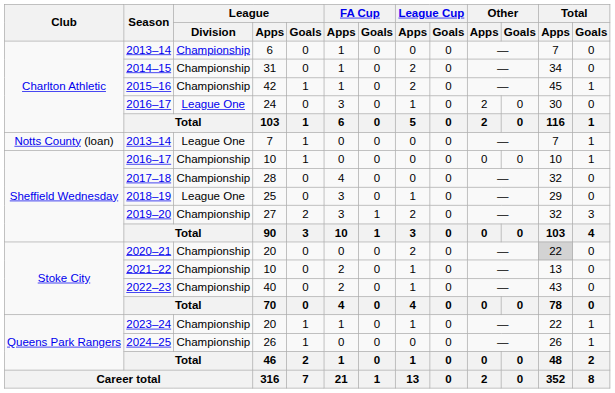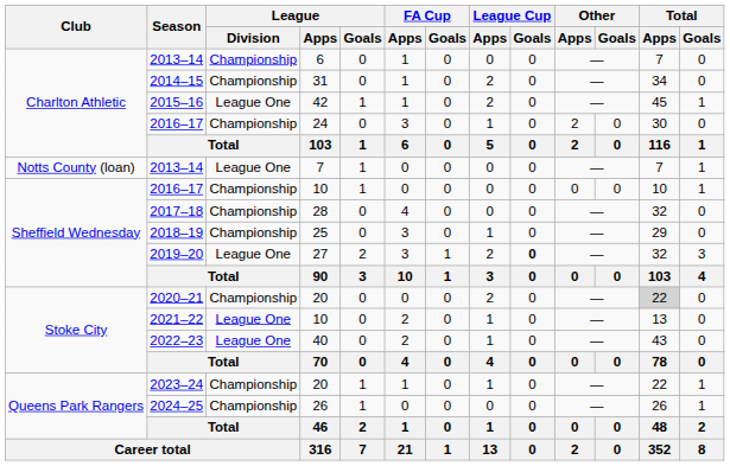 <table class=wikitable style="text-align: center;">
 <tr>
 <th rowspan=2>Club</th>
 <th rowspan=2>Season</th>
 <th colspan=3>League</th>
 <th colspan=2><a href='#'>FA Cup</a></th>
 <th colspan=2><a href='#'>League Cup</a></th>
 <th colspan=2>Other</th>
 <th colspan=2>Total</th>
 </tr>
 <tr>
 <th>Division</th>
 <th>Apps</th>
 <th>Goals</th>
 <th>Apps</th>
 <th>Goals</th>
 <th>Apps</th>
 <th>Goals</th>
 <th>Apps</th>
 <th>Goals</th>
 <th>Apps</th>
 <th>Goals</th>
 </tr>
 <tr>
 <td rowspan="5"><a href='#'>Charlton Athletic</a></td>
 <td><a href='#'>2013–14</a></td>
 <td><a href='#'>Championship</a></td>
 <td>6</td>
 <td>0</td>
 <td>1</td>
 <td>0</td>
 <td>0</td>
 <td>0</td>
 <td colspan=2>—</td>
 <td>7</td>
 <td>0</td>
 </tr>
 <tr>
 <td><a href='#'>2014–15</a></td>
 <td>Championship</td>
 <td>31</td>
 <td>0</td>
 <td>1</td>
 <td>0</td>
 <td>2</td>
 <td>0</td>
 <td colspan=2>—</td>
 <td>34</td>
 <td>0</td>
 </tr>
 <tr>
 <td><a href='#'>2015–16</a></td>
-<td>Championship</td>
+<td>League One</td>
 <td>42</td>
 <td>1</td>
 <td>1</td>
 <td>0</td>
 <td>2</td>
 <td>0</td>
 <td colspan=2>—</td>
 <td>45</td>
 <td>1</td>
 </tr>
 <tr>
 <td><a href='#'>2016–17</a></td>
-<td><a href='#'>League One</a></td>
+<td>Championship</td>
 <td>24</td>
 <td>0</td>
 <td>3</td>
 <td>0</td>
 <td>1</td>
 <td>0</td>
 <td>2</td>
 <td>0</td>
 <td>30</td>
 <td>0</td>
 </tr>
 <tr>
 <th colspan=2>Total</th>
 <th>103</th>
 <th>1</th>
 <th>6</th>
 <th>0</th>
 <th>5</th>
 <th>0</th>
 <th>2</th>
 <th>0</th>
 <th>116</th>
 <th>1</th>
 </tr>
 <tr>
 <td><a href='#'>Notts County</a> (loan)</td>
 <td><a href='#'>2013–14</a></td>
 <td>League One</td>
 <td>7</td>
 <td>1</td>
 <td>0</td>
 <td>0</td>
 <td>0</td>
 <td>0</td>
 <td colspan=2>—</td>
 <td>7</td>
 <td>1</td>
 </tr>
 <tr>
 <td rowspan="5"><a href='#'>Sheffield Wednesday</a></td>
 <td><a href='#'>2016–17</a></td>
 <td>Championship</td>
 <td>10</td>
 <td>1</td>
 <td>0</td>
 <td>0</td>
 <td>0</td>
 <td>0</td>
 <td>0</td>
 <td>0</td>
 <td>10</td>
 <td>1</td>
 </tr>
 <tr>
 <td><a href='#'>2017–18</a></td>
 <td>Championship</td>
 <td>28</td>
 <td>0</td>
 <td>4</td>
 <td>0</td>
 <td>0</td>
 <td>0</td>
 <td colspan=2>—</td>
 <td>32</td>
 <td>0</td>
 </tr>
 <tr>
 <td><a href='#'>2018–19</a></td>
-<td>League One</td>
+<td>Championship</td>
 <td>25</td>
 <td>0</td>
 <td>3</td>
 <td>0</td>
 <td>1</td>
 <td>0</td>
 <td colspan=2>—</td>
 <td>29</td>
 <td>0</td>
 </tr>
 <tr>
 <td><a href='#'>2019–20</a></td>
-<td>Championship</td>
+<td>League One</td>
 <td>27</td>
 <td>2</td>
 <td>3</td>
 <td>1</td>
 <td>2</td>
-<td>0</td>
+<td><strong>0</strong></td>
 <td colspan=2>—</td>
 <td>32</td>
 <td>3</td>
 </tr>
 <tr>
 <th colspan=2>Total</th>
 <th>90</th>
 <th>3</th>
 <th>10</th>
 <th>1</th>
 <th>3</th>
 <th>0</th>
 <th>0</th>
 <th>0</th>
 <th>103</th>
 <th>4</th>
 </tr>
 <tr>
 <td rowspan=4><a href='#'>Stoke City</a></td>
 <td><a href='#'>2020–21</a></td>
 <td>Championship</td>
 <td>20</td>
 <td>0</td>
 <td>0</td>
 <td>0</td>
 <td>2</td>
 <td>0</td>
 <td colspan=2>—</td>
 <td style="background: lightgrey;">22</td>
 <td>0</td>
 </tr>
 <tr>
 <td><a href='#'>2021–22</a></td>
-<td>Championship</td>
+<td><a href='#'>League One</a></td>
 <td>10</td>
 <td>0</td>
 <td>2</td>
 <td>0</td>
 <td>1</td>
 <td>0</td>
 <td colspan=2>—</td>
 <td>13</td>
 <td>0</td>
 </tr>
 <tr>
 <td><a href='#'>2022–23</a></td>
-<td>Championship</td>
+<td><a href='#'>League One</a></td>
 <td>40</td>
 <td>0</td>
 <td>2</td>
 <td>0</td>
 <td>1</td>
 <td>0</td>
 <td colspan=2>—</td>
 <td>43</td>
 <td>0</td>
 </tr>
 <tr>
 <th colspan=2>Total</th>
 <th>70</th>
 <th>0</th>
 <th>4</th>
 <th>0</th>
 <th>4</th>
 <th>0</th>
 <th>0</th>
 <th>0</th>
 <th>78</th>
 <th>0</th>
 </tr>
 <tr>
 <td rowspan="3"><a href='#'>Queens Park Rangers</a></td>
 <td><a href='#'>2023–24</a></td>
 <td>Championship</td>
 <td>20</td>
 <td>1</td>
 <td>1</td>
 <td>0</td>
 <td>1</td>
 <td>0</td>
 <td colspan=2>—</td>
 <td>22</td>
 <td>1</td>
 </tr>
 <tr>
 <td><a href='#'>2024–25</a></td>
 <td>Championship</td>
 <td>26</td>
 <td>1</td>
 <td>0</td>
 <td>0</td>
 <td>0</td>
 <td>0</td>
 <td colspan=2>—</td>
 <td>26</td>
 <td>1</td>
 </tr>
 <tr>
 <th colspan=2>Total</th>
 <th>46</th>
 <th>2</th>
 <th>1</th>
 <th>0</th>
 <th>1</th>
 <th>0</th>
 <th>0</th>
 <th>0</th>
 <th>48</th>
 <th>2</th>
 </tr>
 <tr>
 <th colspan="3">Career total</th>
 <th>316</th>
 <th>7</th>
 <th>21</th>
 <th>1</th>
 <th>13</th>
 <th>0</th>
 <th>2</th>
 <th>0</th>
 <th>352</th>
 <th>8</th>
 </tr>
 </table>
